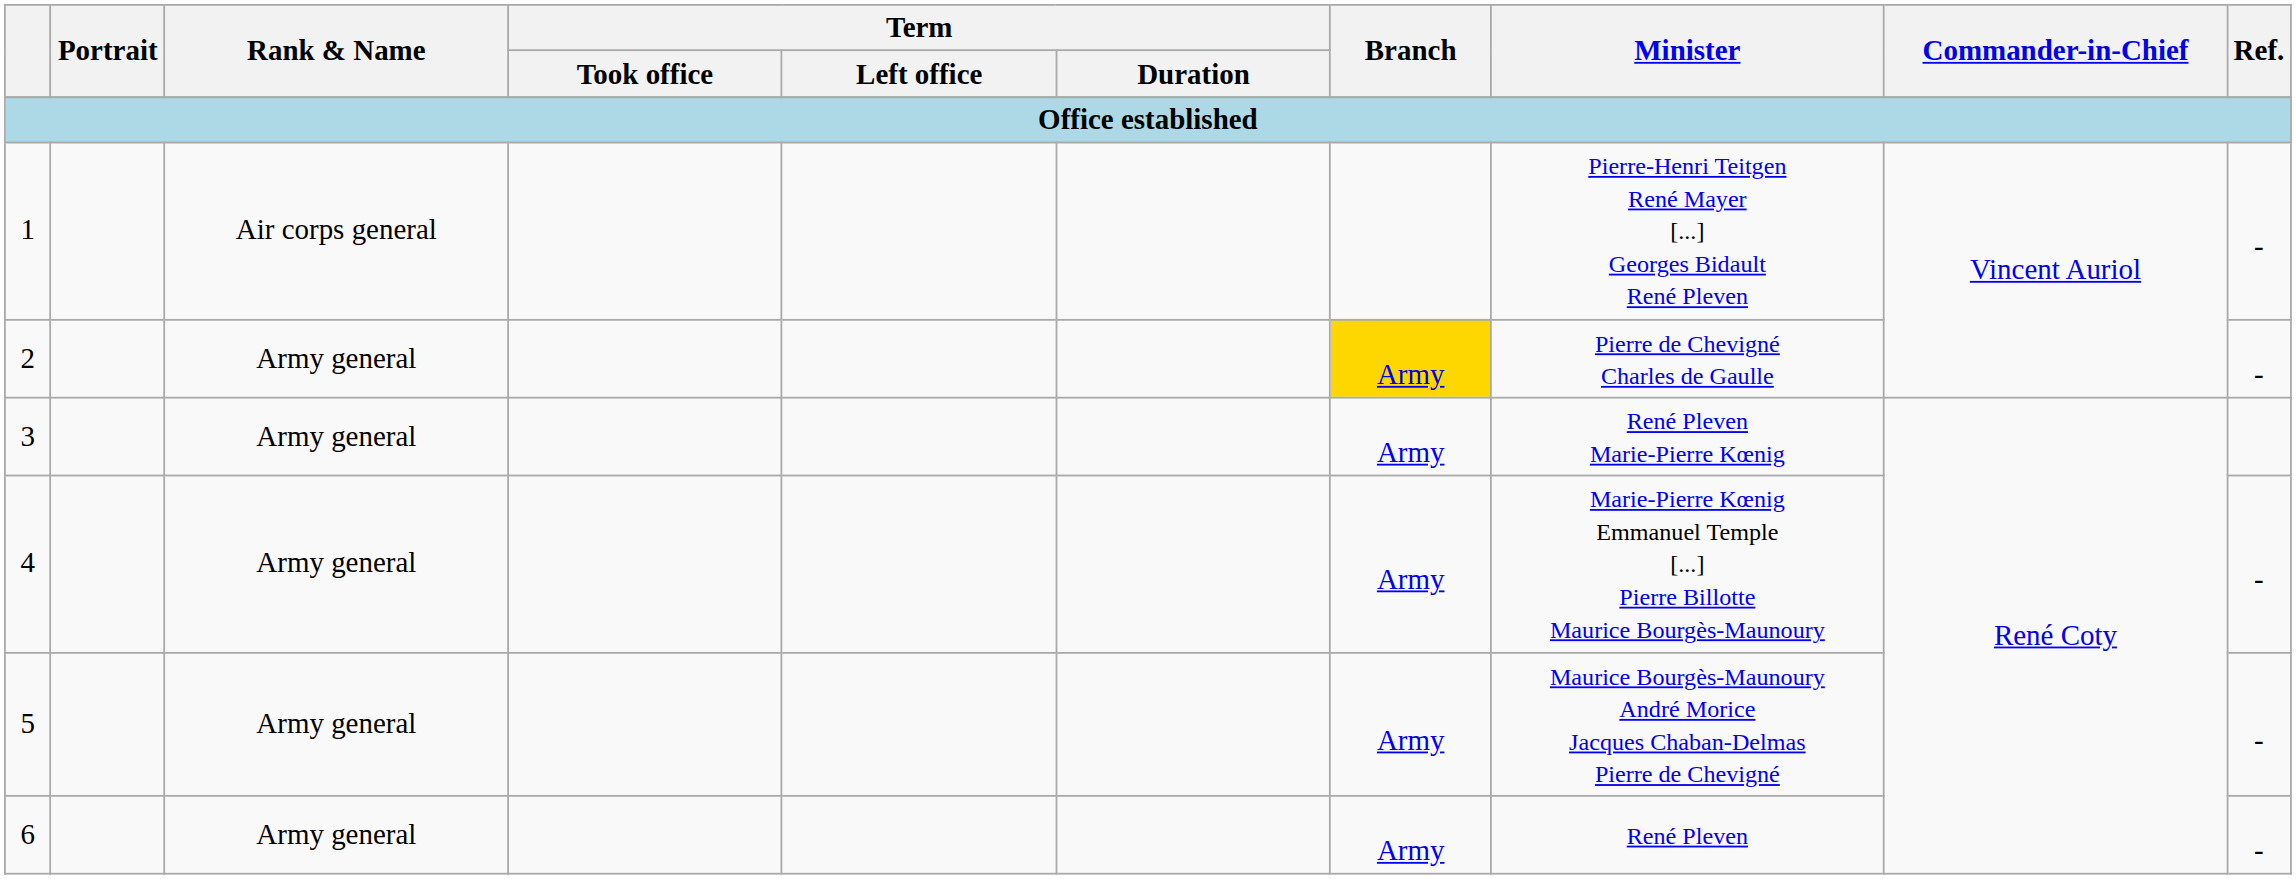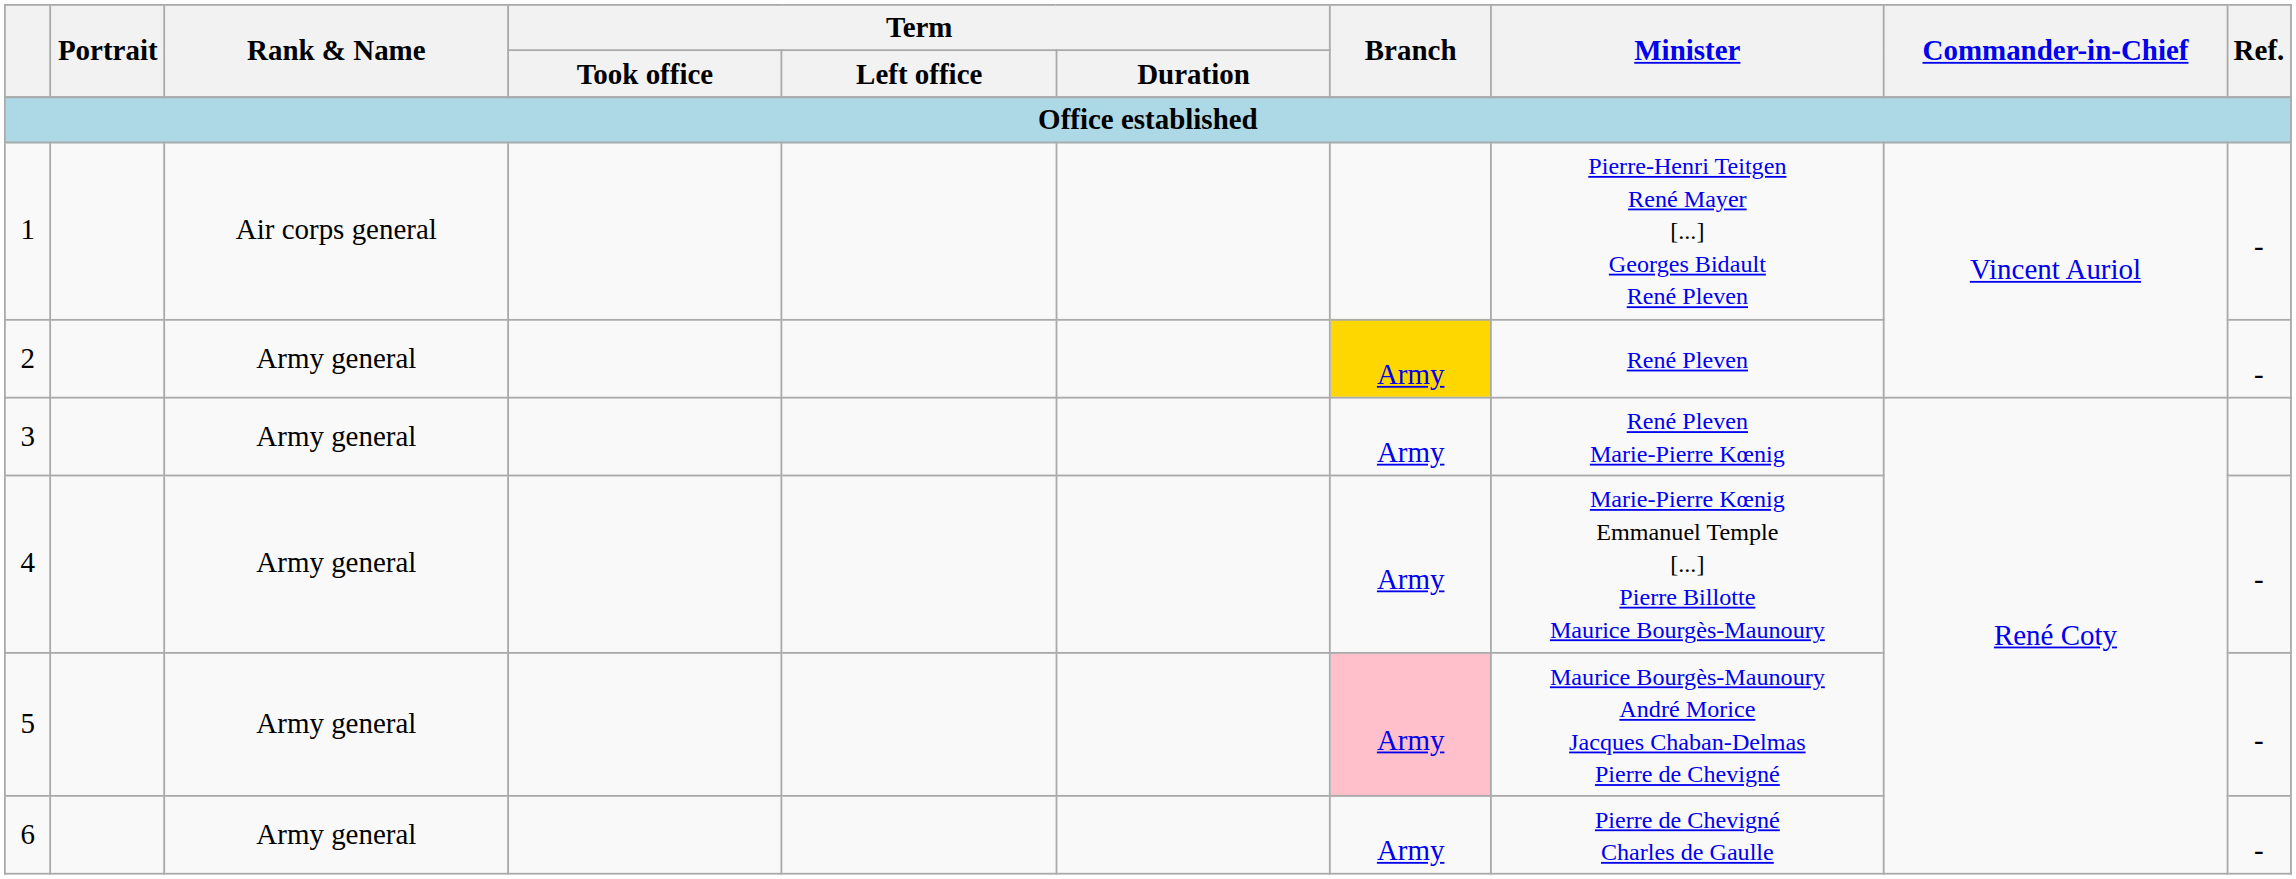 <table class="wikitable" style="text-align:center; width:100%">
 <tr>
 <th style="width:2%" rowspan=2></th>
 <th style="width:5%" rowspan=2>Portrait</th>
 <th style="width:15%" rowspan=2>Rank & Name</th>
 <th colspan=3>Term</th>
 <th style="width:7%" rowspan=2>Branch</th>
 <th rowspan=2><a href='#'>Minister</a></th>
 <th style="width:15%" rowspan=2><a href='#'>Commander-in-Chief</a></th>
 <th style="width:2%" rowspan=2>Ref.</th>
 </tr>
 <tr>
 <th style="width:12%">Took office </th>
 <th style="width:12%">Left office </th>
 <th style="width:12%">Duration</th>
 </tr>
 <tr>
 </tr>
 <tr bgcolor="lightblue">
 <td colspan="10"><strong>Office established</strong></td>
 </tr>
 <tr>
 <td>1</td>
 <td></td>
 <td>Air corps general<br><strong></strong></td>
 <td></td>
 <td></td>
 <td></td>
 <td><br></td>
 <td><small><a href='#'>Pierre-Henri Teitgen</a><br><a href='#'>René Mayer</a><br>[...]<br><a href='#'>Georges Bidault</a><br><a href='#'>René Pleven</a></small></td>
 <td rowspan=3><a href='#'>Vincent Auriol</a></td>
 <td><br>-</td>
 </tr>
 <tr>
 <td>2</td>
 <td></td>
 <td>Army general<br><strong></strong></td>
 <td></td>
 <td></td>
 <td></td>
 <td style="background: gold;"><br><a href='#'>Army</a></td>
-<td><small><a href='#'>Pierre de Chevigné</a><br><a href='#'>Charles de Gaulle</a></small></td>
+<td><small><a href='#'>René Pleven</a></small></td>
 <td><br>-</td>
 </tr>
 <tr>
 <td rowspan=2>3</td>
 <td rowspan=2></td>
 <td rowspan=2>Army general<br><strong></strong></td>
 <td rowspan=2></td>
 <td rowspan=2></td>
 <td rowspan=2></td>
 <td rowspan=2><br><a href='#'>Army</a></td>
 <td rowspan=2><small><a href='#'>René Pleven</a><br><a href='#'>Marie-Pierre Kœnig</a></small></td>
 <td rowspan=2><br></td>
 </tr>
 <tr>
 <td rowspan=4><a href='#'>René Coty</a></td>
 </tr>
 <tr>
 <td>4</td>
 <td></td>
 <td>Army general<br><strong></strong></td>
 <td></td>
 <td></td>
 <td></td>
 <td><br><a href='#'>Army</a></td>
 <td><small><a href='#'>Marie-Pierre Kœnig</a><br>Emmanuel Temple<br>[...]<br><a href='#'>Pierre Billotte</a><br><a href='#'>Maurice Bourgès-Maunoury</a></small></td>
 <td><br>-</td>
 </tr>
 <tr>
 <td>5</td>
 <td></td>
 <td>Army general<br><strong></strong></td>
 <td></td>
 <td></td>
 <td></td>
-<td><br><a href='#'>Army</a></td>
+<td style="background: pink;"><br><a href='#'>Army</a></td>
 <td><small><a href='#'>Maurice Bourgès-Maunoury</a><br><a href='#'>André Morice</a><br><a href='#'>Jacques Chaban-Delmas</a><br><a href='#'>Pierre de Chevigné</a></small></td>
 <td><br>-</td>
 </tr>
 <tr>
 <td>6</td>
 <td></td>
 <td>Army general<br><strong></strong></td>
 <td></td>
 <td></td>
 <td></td>
 <td><br><a href='#'>Army</a></td>
-<td><small><a href='#'>René Pleven</a></small></td>
+<td><small><a href='#'>Pierre de Chevigné</a><br><a href='#'>Charles de Gaulle</a></small></td>
 <td><br>-</td>
 </tr>
 </table>
